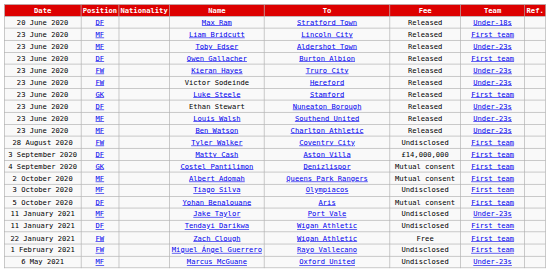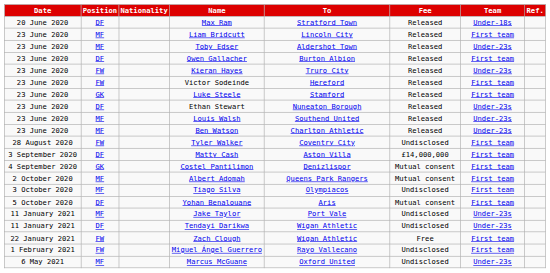 <table class="wikitable"  style="text-align:center; font-size:90%; ">
 <tr>
 <th style="background:#DD0000; color:#FFFFFF; width:120px;">Date</th>
 <th style="background:#DD0000; color:#FFFFFF; width:50px;">Position</th>
 <th style="background:#DD0000; color:#FFFFFF; width:50px;">Nationality</th>
 <th style="background:#DD0000; color:#FFFFFF; width:150px;">Name</th>
 <th style="background:#DD0000; color:#FFFFFF; width:200px;">To</th>
 <th style="background:#DD0000; color:#FFFFFF; width:110px;">Fee</th>
 <th style="background:#DD0000; color:#FFFFFF; width:100px;">Team</th>
 <th style="background:#DD0000; color:#FFFFFF; width:25px;">Ref.</th>
 </tr>
 <tr>
 <td>20 June 2020</td>
 <td><a href='#'>DF</a></td>
 <td></td>
 <td><a href='#'>Max Ram</a></td>
 <td> <a href='#'>Stratford Town</a></td>
 <td>Released</td>
 <td><a href='#'>Under-18s</a></td>
 <td></td>
 </tr>
 <tr>
 <td>23 June 2020</td>
 <td><a href='#'>MF</a></td>
 <td></td>
 <td><a href='#'>Liam Bridcutt</a></td>
 <td> <a href='#'>Lincoln City</a></td>
 <td>Released</td>
 <td><a href='#'>First team</a></td>
 <td></td>
 </tr>
 <tr>
 <td>23 June 2020</td>
 <td><a href='#'>MF</a></td>
 <td></td>
 <td><a href='#'>Toby Edser</a></td>
 <td> <a href='#'>Aldershot Town</a></td>
 <td>Released</td>
 <td><a href='#'>Under-23s</a></td>
 <td></td>
 </tr>
 <tr>
 <td>23 June 2020</td>
 <td><a href='#'>DF</a></td>
 <td></td>
 <td><a href='#'>Owen Gallacher</a></td>
 <td> <a href='#'>Burton Albion</a></td>
 <td>Released</td>
 <td><a href='#'>First team</a></td>
 <td></td>
 </tr>
 <tr>
 <td>23 June 2020</td>
 <td><a href='#'>FW</a></td>
 <td></td>
 <td><a href='#'>Kieran Hayes</a></td>
 <td> <a href='#'>Truro City</a></td>
 <td>Released</td>
 <td><a href='#'>Under-23s</a></td>
 <td></td>
 </tr>
 <tr>
 <td>23 June 2020</td>
 <td><a href='#'>FW</a></td>
 <td></td>
 <td>Victor Sodeinde</td>
 <td> <a href='#'>Hereford</a></td>
 <td>Released</td>
-<td><a href='#'>Under-23s</a></td>
+<td><a href='#'>First team</a></td>
 <td></td>
 </tr>
 <tr>
 <td>23 June 2020</td>
 <td><a href='#'>GK</a></td>
 <td></td>
 <td><a href='#'>Luke Steele</a></td>
 <td> <a href='#'>Stamford</a></td>
 <td>Released</td>
 <td><a href='#'>First team</a></td>
 <td></td>
 </tr>
 <tr>
 <td>23 June 2020</td>
 <td><a href='#'>DF</a></td>
 <td></td>
 <td>Ethan Stewart</td>
 <td> <a href='#'>Nuneaton Borough</a></td>
 <td>Released</td>
 <td><a href='#'>Under-23s</a></td>
 <td></td>
 </tr>
 <tr>
 <td>23 June 2020</td>
 <td><a href='#'>MF</a></td>
 <td></td>
 <td><a href='#'>Louis Walsh</a></td>
 <td> <a href='#'>Southend United</a></td>
 <td>Released</td>
 <td><a href='#'>Under-23s</a></td>
 <td></td>
 </tr>
 <tr>
 <td>23 June 2020</td>
 <td><a href='#'>MF</a></td>
 <td></td>
 <td><a href='#'>Ben Watson</a></td>
 <td> <a href='#'>Charlton Athletic</a></td>
 <td>Released</td>
 <td><a href='#'>Under-23s</a></td>
 <td></td>
 </tr>
 <tr>
 <td>28 August 2020</td>
 <td><a href='#'>FW</a></td>
 <td></td>
 <td><a href='#'>Tyler Walker</a></td>
 <td> <a href='#'>Coventry City</a></td>
 <td>Undisclosed</td>
 <td><a href='#'>First team</a></td>
 <td></td>
 </tr>
 <tr>
 <td>3 September 2020</td>
 <td><a href='#'>DF</a></td>
 <td></td>
 <td><a href='#'>Matty Cash</a></td>
 <td> <a href='#'>Aston Villa</a></td>
 <td>£14,000,000</td>
 <td><a href='#'>First team</a></td>
 <td></td>
 </tr>
 <tr>
 <td>4 September 2020</td>
 <td><a href='#'>GK</a></td>
 <td></td>
 <td><a href='#'>Costel Pantilimon</a></td>
 <td> <a href='#'>Denizlispor</a></td>
 <td>Mutual consent</td>
 <td><a href='#'>First team</a></td>
 <td></td>
 </tr>
 <tr>
 <td>2 October 2020</td>
 <td><a href='#'>MF</a></td>
 <td></td>
 <td><a href='#'>Albert Adomah</a></td>
 <td> <a href='#'>Queens Park Rangers</a></td>
 <td>Mutual consent</td>
 <td><a href='#'>First team</a></td>
 <td></td>
 </tr>
 <tr>
 <td>3 October 2020</td>
 <td><a href='#'>MF</a></td>
 <td></td>
 <td><a href='#'>Tiago Silva</a></td>
 <td> <a href='#'>Olympiacos</a></td>
 <td>Undisclosed</td>
 <td><a href='#'>First team</a></td>
 <td></td>
 </tr>
 <tr>
 <td>5 October 2020</td>
 <td><a href='#'>DF</a></td>
 <td></td>
 <td><a href='#'>Yohan Benalouane</a></td>
 <td> <a href='#'>Aris</a></td>
 <td>Mutual consent</td>
 <td><a href='#'>First team</a></td>
 <td></td>
 </tr>
 <tr>
 <td>11 January 2021</td>
 <td><a href='#'>MF</a></td>
 <td></td>
 <td><a href='#'>Jake Taylor</a></td>
 <td> <a href='#'>Port Vale</a></td>
 <td>Undisclosed</td>
 <td><a href='#'>Under-23s</a></td>
 <td></td>
 </tr>
 <tr>
 <td>11 January 2021</td>
 <td><a href='#'>DF</a></td>
 <td></td>
 <td><a href='#'>Tendayi Darikwa</a></td>
 <td> <a href='#'>Wigan Athletic</a></td>
 <td>Undisclosed</td>
-<td><a href='#'>First team</a></td>
+<td><a href='#'>Under-23s</a></td>
 <td></td>
 </tr>
 <tr>
 <td>22 January 2021</td>
 <td><a href='#'>FW</a></td>
 <td></td>
 <td><a href='#'>Zach Clough</a></td>
 <td> <a href='#'>Wigan Athletic</a></td>
 <td>Free</td>
 <td><a href='#'>First team</a></td>
 <td></td>
 </tr>
 <tr>
 <td>1 February 2021</td>
 <td><a href='#'>FW</a></td>
 <td></td>
 <td><a href='#'>Miguel Ángel Guerrero</a></td>
 <td> <a href='#'>Rayo Vallecano</a></td>
 <td>Undisclosed</td>
 <td><a href='#'>First team</a></td>
 <td></td>
 </tr>
 <tr>
 <td>6 May 2021</td>
 <td><a href='#'>MF</a></td>
 <td></td>
 <td><a href='#'>Marcus McGuane</a></td>
 <td> <a href='#'>Oxford United</a></td>
 <td>Undisclosed</td>
 <td><a href='#'>Under-23s</a></td>
 <td></td>
 </tr>
 </table>
